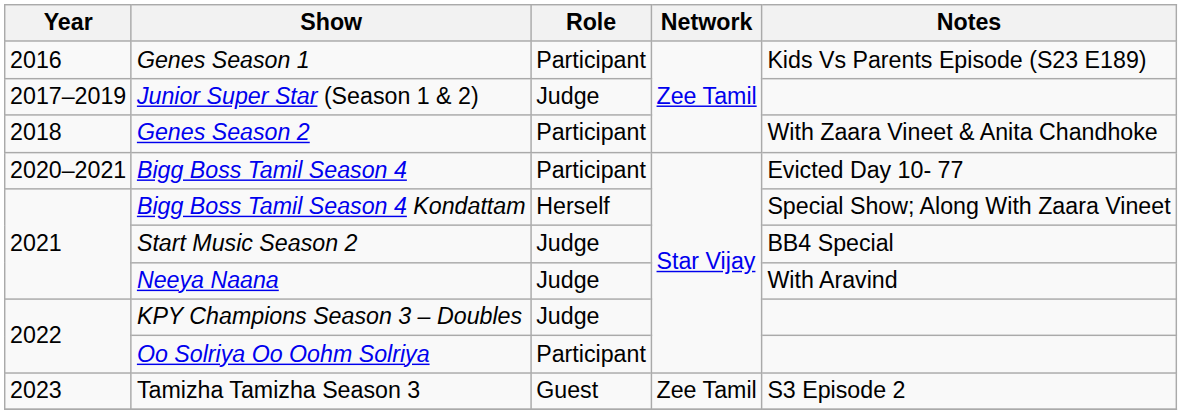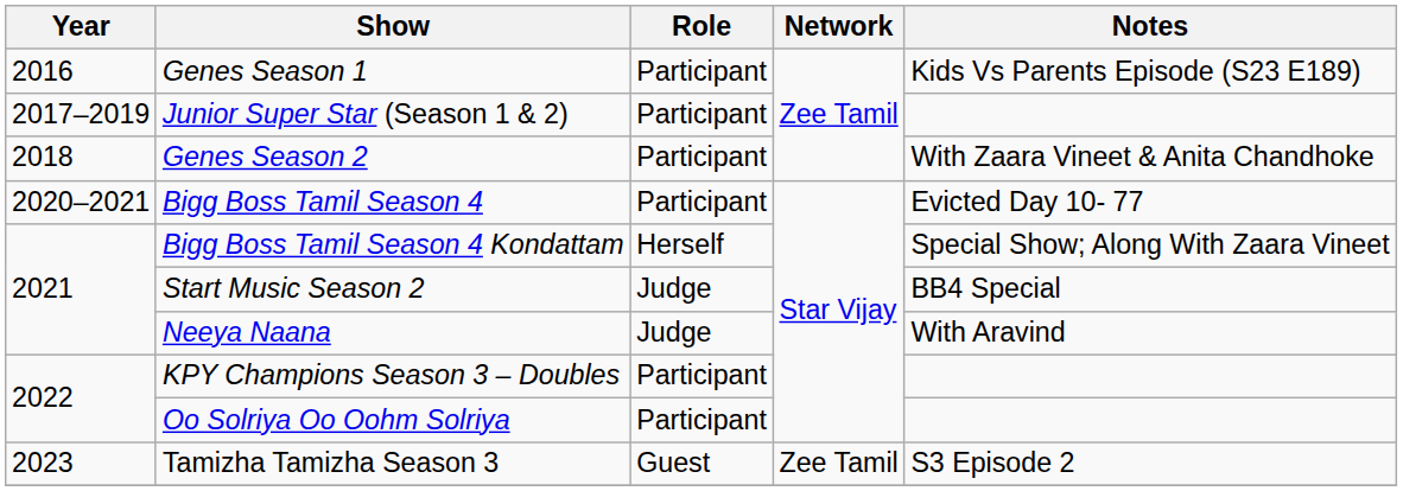 <table class="wikitable sortable">
 <tr>
 <th>Year</th>
 <th>Show</th>
 <th>Role</th>
 <th>Network</th>
 <th>Notes</th>
 </tr>
 <tr>
 <td>2016</td>
 <td><em>Genes Season 1</em></td>
 <td>Participant</td>
 <td rowspan="3"><a href='#'>Zee Tamil</a></td>
 <td>Kids Vs Parents Episode (S23 E189)</td>
 </tr>
 <tr>
 <td>2017–2019</td>
 <td><em><a href='#'>Junior Super Star</a></em> (Season 1 & 2)</td>
-<td>Judge</td>
+<td>Participant</td>
 <td></td>
 </tr>
 <tr>
 <td>2018</td>
 <td><em><a href='#'>Genes Season 2</a></em></td>
 <td>Participant</td>
 <td>With Zaara Vineet & Anita Chandhoke</td>
 </tr>
 <tr>
 <td>2020–2021</td>
 <td><em><a href='#'>Bigg Boss Tamil Season 4</a></em></td>
 <td>Participant</td>
 <td rowspan="6"><a href='#'>Star Vijay</a></td>
 <td>Evicted Day 10- 77</td>
 </tr>
 <tr>
 <td rowspan="3">2021</td>
 <td><a href='#'><em>Bigg Boss Tamil Season 4</em></a> <em>Kondattam</em></td>
 <td>Herself</td>
 <td>Special Show; Along With Zaara Vineet</td>
 </tr>
 <tr>
 <td><em>Start Music Season 2</em></td>
 <td>Judge</td>
 <td>BB4 Special</td>
 </tr>
 <tr>
 <td><em><a href='#'>Neeya Naana</a></em></td>
 <td>Judge</td>
 <td>With Aravind</td>
 </tr>
 <tr>
 <td rowspan="2">2022</td>
 <td><em>KPY Champions Season 3 – Doubles</em></td>
-<td>Judge</td>
+<td>Participant</td>
 <td></td>
 </tr>
 <tr>
 <td><em><a href='#'>Oo Solriya Oo Oohm Solriya</a></em></td>
 <td>Participant</td>
 <td></td>
 </tr>
 <tr>
 <td>2023</td>
 <td>Tamizha Tamizha Season 3</td>
 <td>Guest</td>
 <td>Zee Tamil</td>
 <td>S3 Episode 2</td>
 </tr>
 <tr>
 </tr>
 </table>
